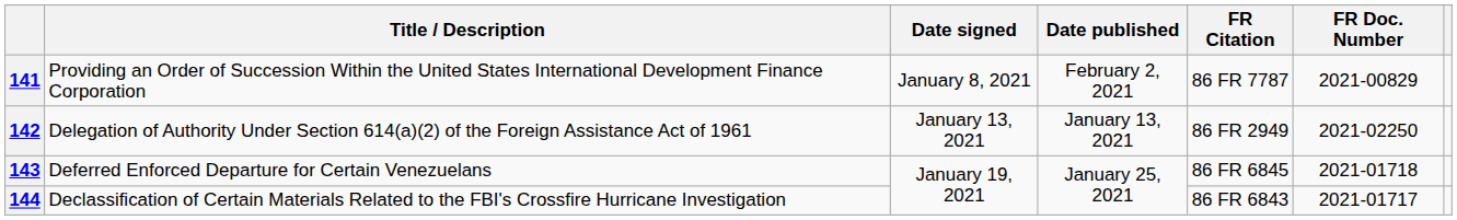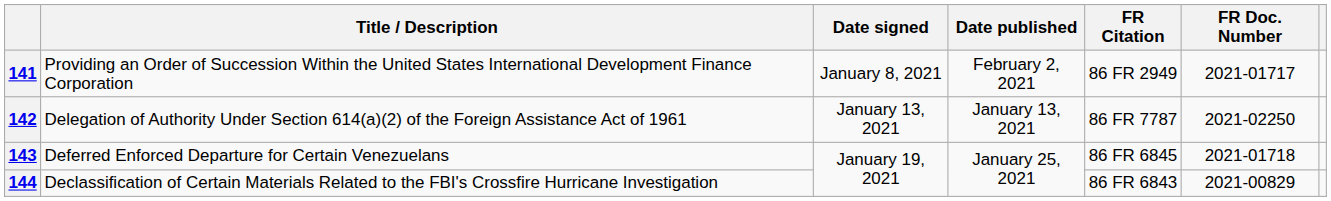 <table class="wikitable sortable">
 <tr style="text-align:center">
 <th></th>
 <th>Title / Description</th>
 <th>Date signed</th>
 <th>Date published</th>
 <th>FR Citation</th>
 <th>FR Doc. Number</th>
 <th class="unsortable"></th>
 </tr>
 <tr style="text-align:center">
 <th><a href='#'>141</a></th>
 <td style="text-align:left">Providing an Order of Succession Within the United States International Development Finance Corporation</td>
 <td>January 8, 2021</td>
 <td>February 2, 2021</td>
-<td>86 FR 7787</td>
-<td>2021-00829</td>
+<td>86 FR 2949</td>
+<td>2021-01717</td>
 <td></td>
 </tr>
 <tr style="text-align:center">
 <th><a href='#'>142</a></th>
 <td style="text-align:left">Delegation of Authority Under Section 614(a)(2) of the Foreign Assistance Act of 1961</td>
 <td>January 13, 2021</td>
 <td>January 13, 2021</td>
-<td>86 FR 2949</td>
+<td>86 FR 7787</td>
 <td>2021-02250</td>
 <td></td>
 </tr>
 <tr style="text-align:center">
 <th><a href='#'>143</a></th>
 <td style="text-align:left">Deferred Enforced Departure for Certain Venezuelans</td>
 <td rowspan="2">January 19, 2021</td>
 <td rowspan="2">January 25, 2021</td>
 <td>86 FR 6845</td>
 <td>2021-01718</td>
 <td></td>
 </tr>
 <tr style="text-align:center">
 <th><a href='#'>144</a></th>
 <td style="text-align:left">Declassification of Certain Materials Related to the FBI's Crossfire Hurricane Investigation</td>
 <td>86 FR 6843</td>
-<td>2021-01717</td>
+<td>2021-00829</td>
 <td></td>
 </tr>
 </table>
